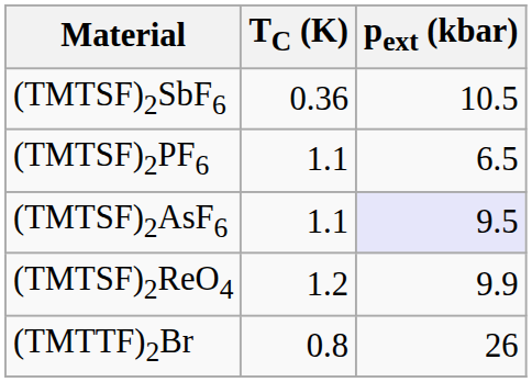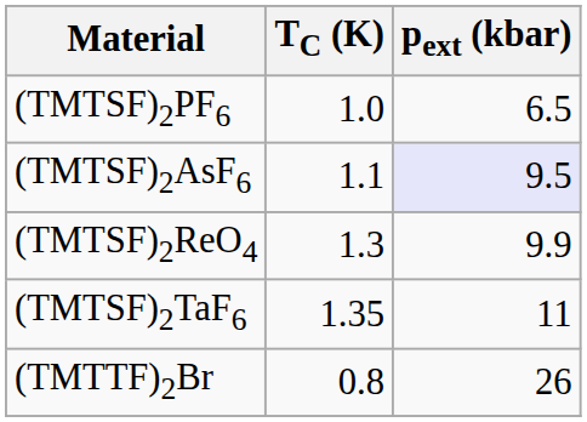 <table class="wikitable">
 <tr>
 <th>Material</th>
 <th>T<sub>C</sub> (K)</th>
 <th>p<sub>ext</sub> (kbar)</th>
 </tr>
 <tr>
-<td>(TMTSF)<sub>2</sub>SbF<sub>6</sub></td>
-<td align="right">0.36</td>
-<td align="right">10.5</td>
-</tr>
-<tr>
 <td>(TMTSF)<sub>2</sub>PF<sub>6</sub></td>
-<td align="right">1.1</td>
+<td align="right">1.0</td>
 <td align="right">6.5</td>
 </tr>
 <tr>
 <td>(TMTSF)<sub>2</sub>AsF<sub>6</sub></td>
 <td align="right">1.1</td>
 <td align="right" style="background: lavender;">9.5</td>
 </tr>
 <tr>
 <td>(TMTSF)<sub>2</sub>ReO<sub>4</sub></td>
-<td align="right">1.2</td>
+<td align="right">1.3</td>
 <td align="right">9.9</td>
+</tr>
+<tr>
+<td>(TMTSF)<sub>2</sub>TaF<sub>6</sub></td>
+<td align="right">1.35</td>
+<td align="right">11</td>
 </tr>
 <tr>
 <td>(TMTTF)<sub>2</sub>Br</td>
 <td align="right">0.8</td>
 <td align="right">26</td>
 </tr>
 </table>
